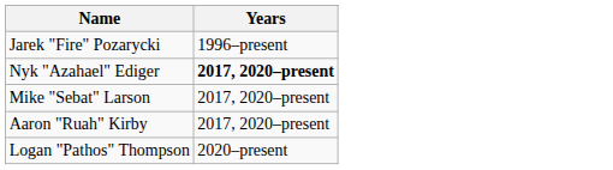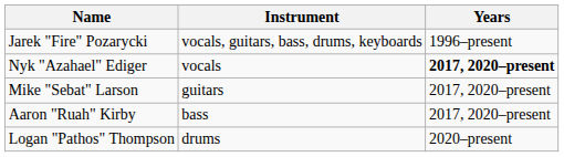 <table class="wikitable">
 <tr>
 <th>Name</th>
+<th>Instrument</th>
 <th>Years</th>
 </tr>
 <tr>
 <td>Jarek "Fire" Pozarycki</td>
+<td>vocals, guitars, bass, drums, keyboards</td>
 <td>1996–present</td>
 </tr>
 <tr>
 <td>Nyk "Azahael" Ediger</td>
+<td>vocals</td>
 <td><strong>2017, 2020–present</strong></td>
 </tr>
 <tr>
 <td>Mike "Sebat" Larson</td>
+<td>guitars</td>
 <td>2017, 2020–present</td>
 </tr>
 <tr>
 <td>Aaron "Ruah" Kirby</td>
+<td>bass</td>
 <td>2017, 2020–present</td>
 </tr>
 <tr>
 <td>Logan "Pathos" Thompson</td>
+<td>drums</td>
 <td>2020–present</td>
 </tr>
 </table>
